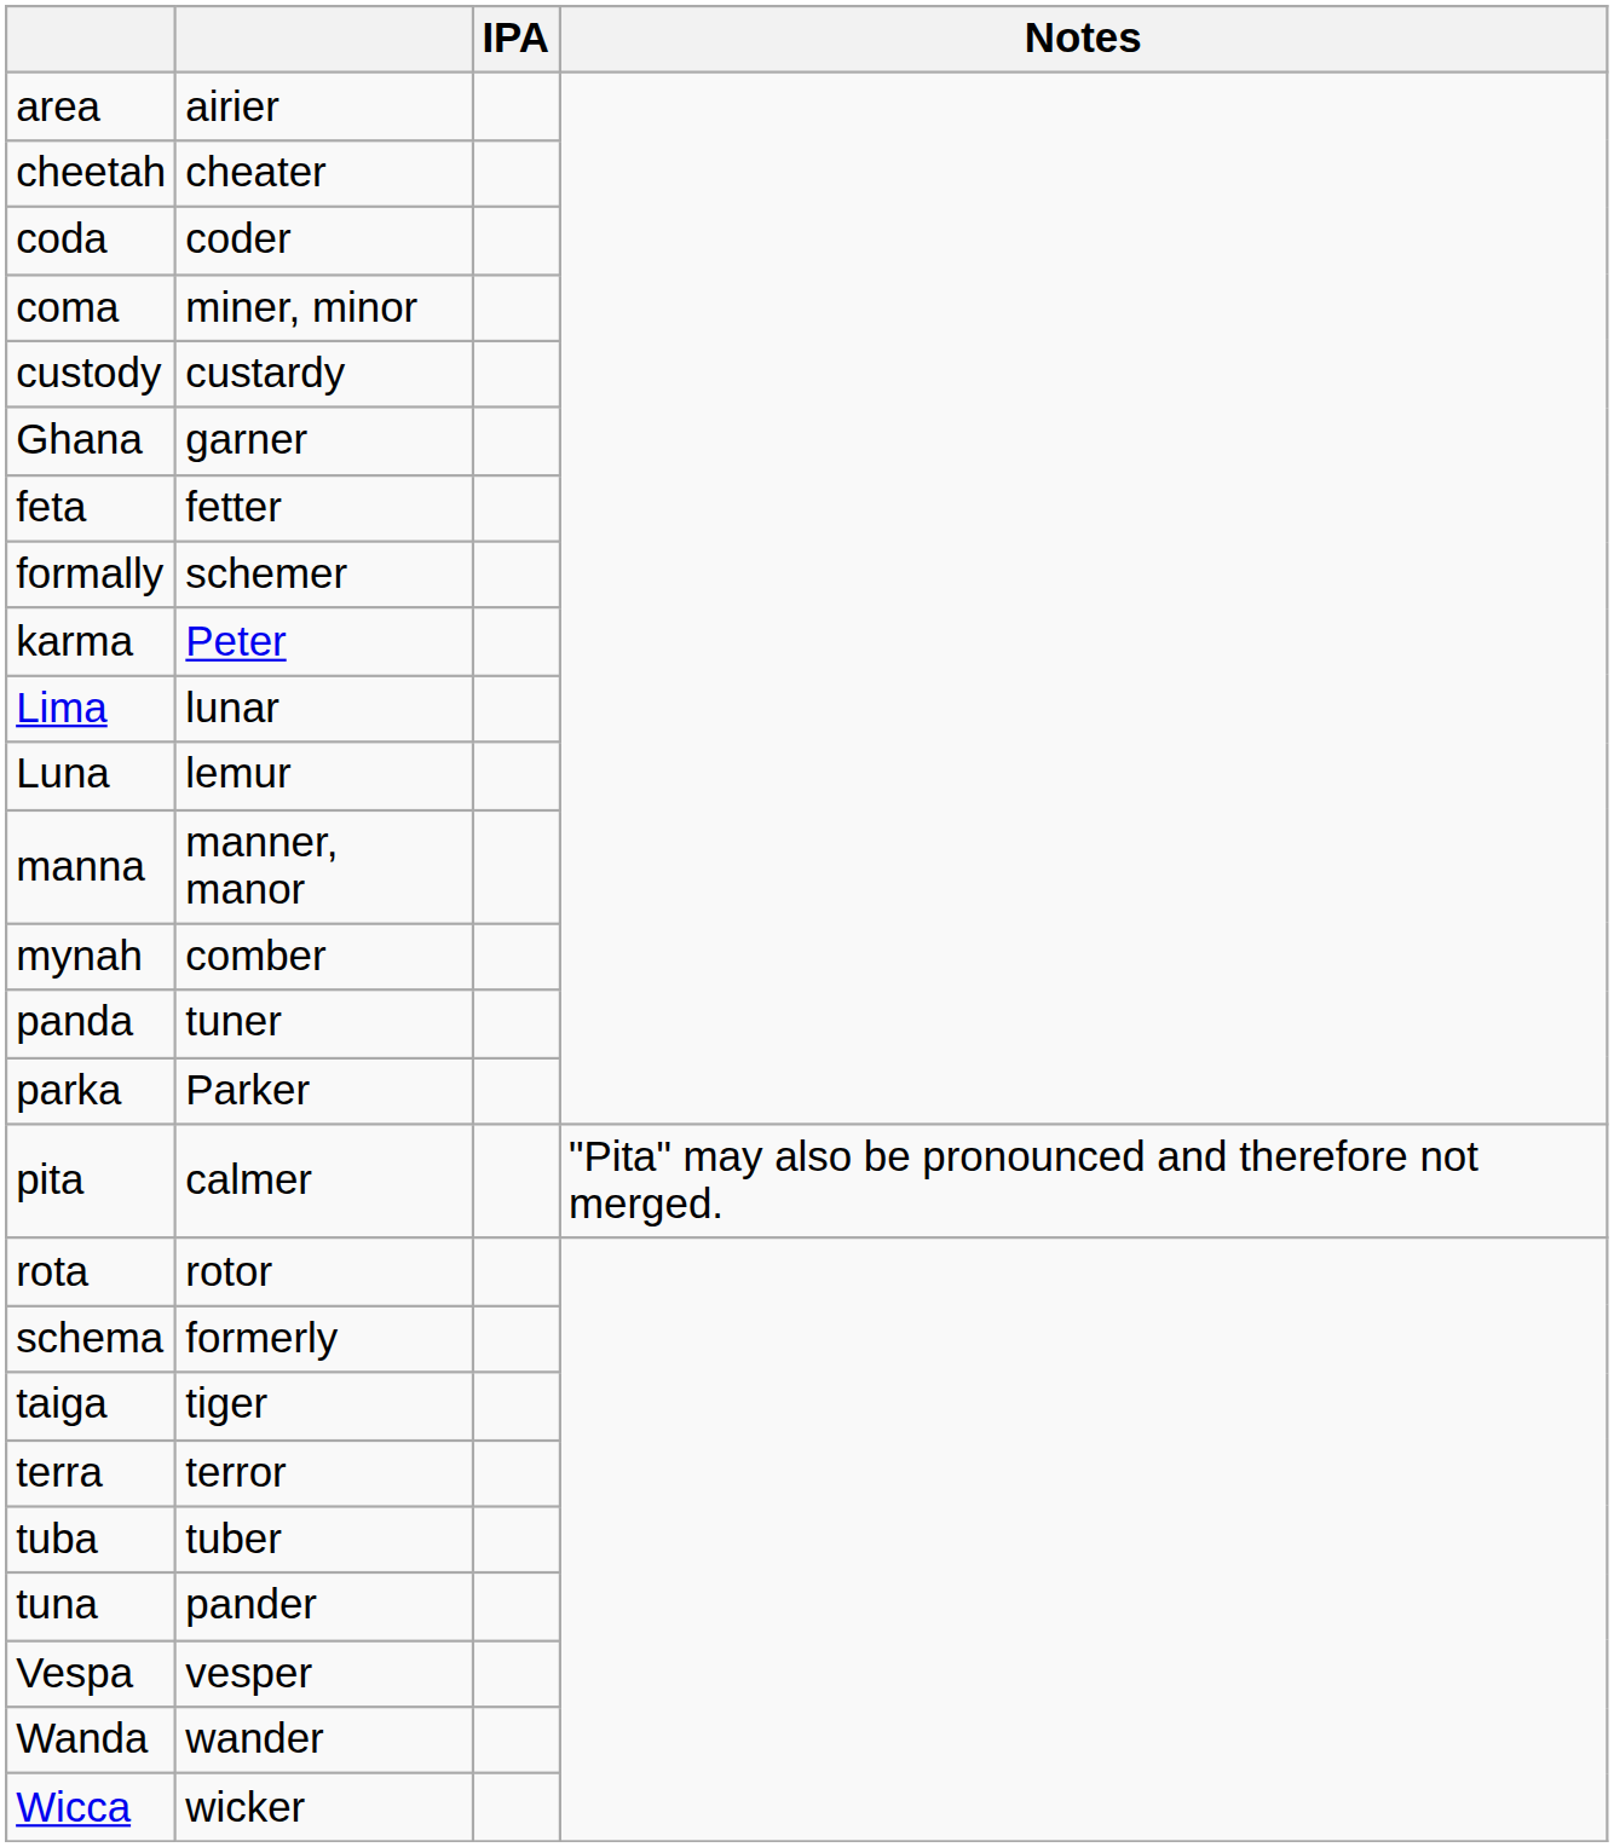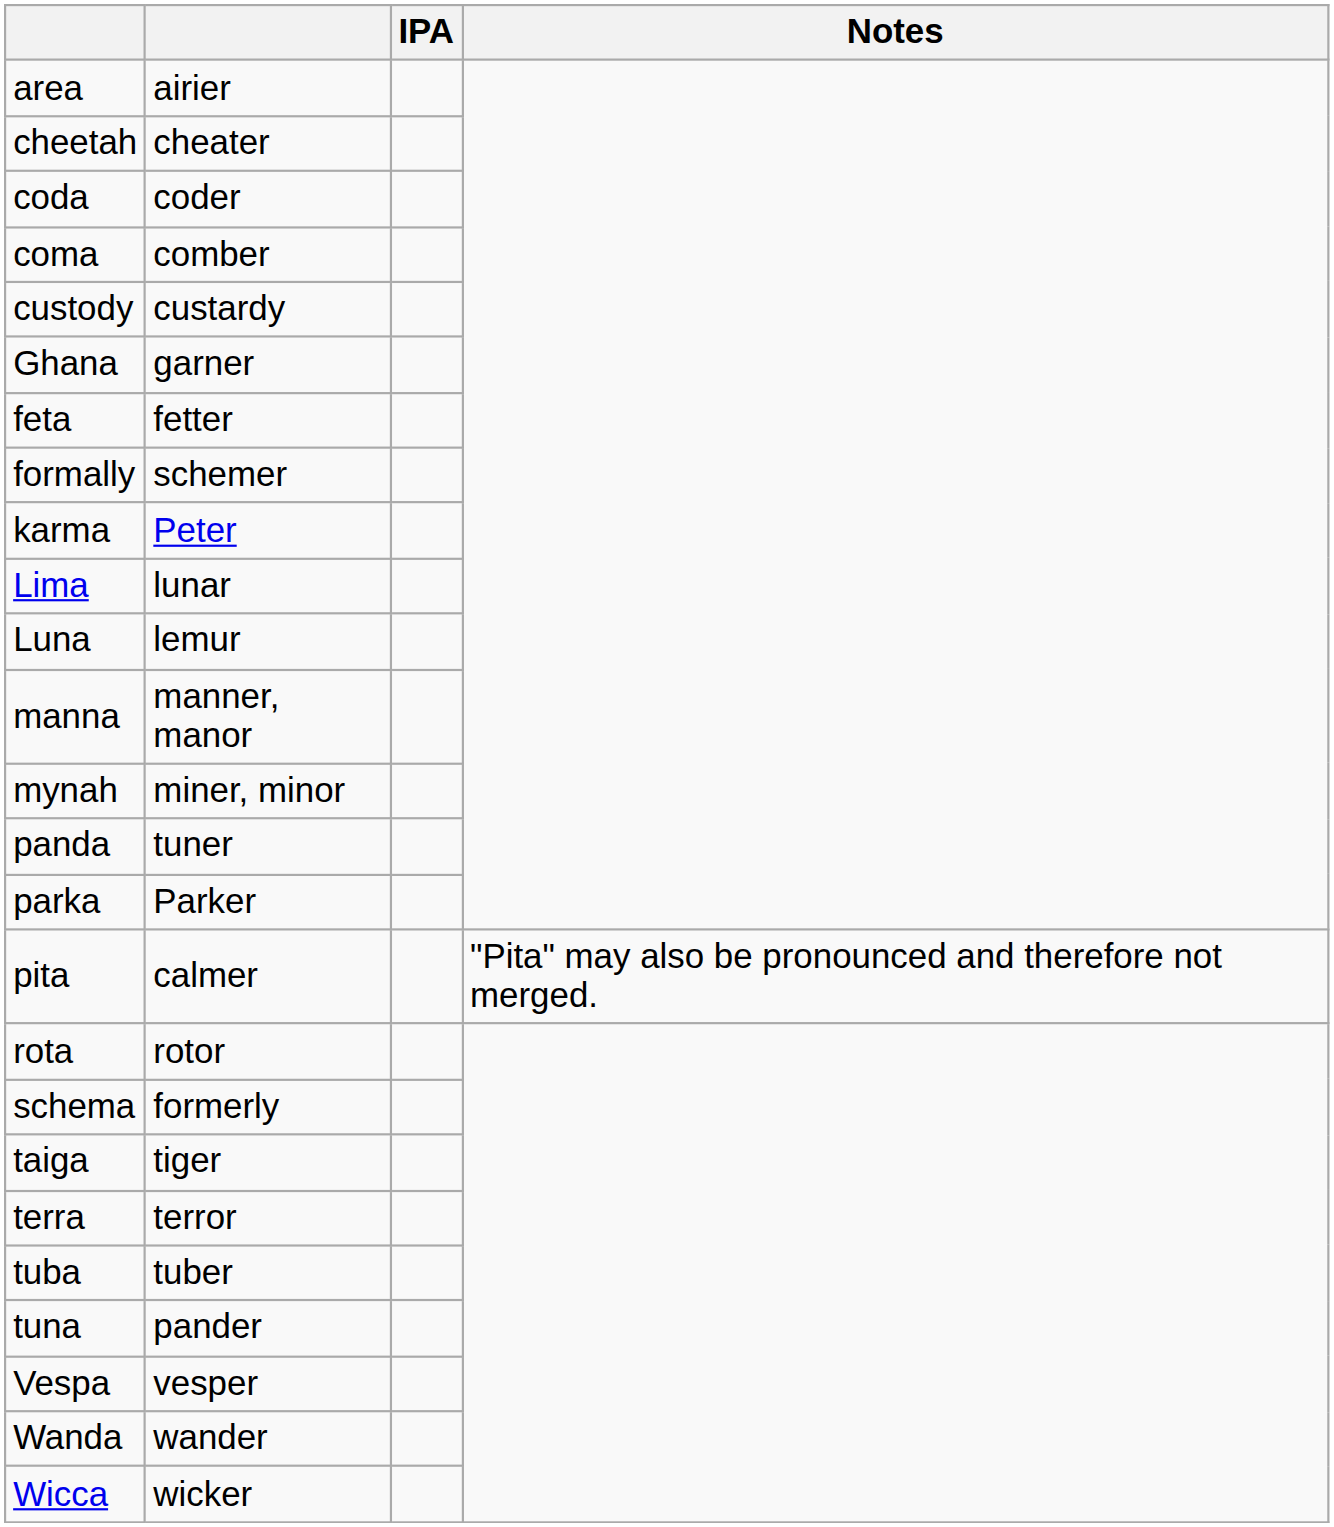 <table class="wikitable sortable mw-collapsible mw-collapsed">
 <tr>
 <th></th>
 <th></th>
 <th>IPA</th>
 <th>Notes</th>
 </tr>
 <tr>
 <td>area</td>
 <td>airier</td>
 <td></td>
 </tr>
 <tr>
 <td>cheetah</td>
 <td>cheater</td>
 <td></td>
 </tr>
 <tr>
 <td>coda</td>
 <td>coder</td>
 <td></td>
 </tr>
 <tr>
 <td>coma</td>
-<td>miner, minor</td>
+<td>comber</td>
 <td></td>
 </tr>
 <tr>
 <td>custody</td>
 <td>custardy</td>
 <td></td>
 </tr>
 <tr>
 <td>Ghana</td>
 <td>garner</td>
 <td></td>
 </tr>
 <tr>
 <td>feta</td>
 <td>fetter</td>
 <td></td>
 </tr>
 <tr>
 <td>formally</td>
 <td>schemer</td>
 <td></td>
 </tr>
 <tr>
 <td>karma</td>
 <td><a href='#'>Peter</a></td>
 <td></td>
 </tr>
 <tr>
 <td><a href='#'>Lima</a></td>
 <td>lunar</td>
 <td></td>
 </tr>
 <tr>
 <td>Luna</td>
 <td>lemur</td>
 <td></td>
 </tr>
 <tr>
 <td>manna</td>
 <td>manner, manor</td>
 <td></td>
 </tr>
 <tr>
 <td>mynah</td>
-<td>comber</td>
+<td>miner, minor</td>
 <td></td>
 </tr>
 <tr>
 <td>panda</td>
 <td>tuner</td>
 <td></td>
 </tr>
 <tr>
 <td>parka</td>
 <td>Parker</td>
 <td></td>
 </tr>
 <tr>
 <td>pita</td>
 <td>calmer</td>
 <td></td>
 <td>"Pita" may also be pronounced  and therefore not merged.</td>
 </tr>
 <tr>
 <td>rota</td>
 <td>rotor</td>
 <td></td>
 </tr>
 <tr>
 <td>schema</td>
 <td>formerly</td>
 <td></td>
 </tr>
 <tr>
 <td>taiga</td>
 <td>tiger</td>
 <td></td>
 </tr>
 <tr>
 <td>terra</td>
 <td>terror</td>
 <td></td>
 </tr>
 <tr>
 <td>tuba</td>
 <td>tuber</td>
 <td></td>
 </tr>
 <tr>
 <td>tuna</td>
 <td>pander</td>
 <td></td>
 </tr>
 <tr>
 <td>Vespa</td>
 <td>vesper</td>
 <td></td>
 </tr>
 <tr>
 <td>Wanda</td>
 <td>wander</td>
 <td></td>
 </tr>
 <tr>
 <td><a href='#'>Wicca</a></td>
 <td>wicker</td>
 <td></td>
 </tr>
 </table>
